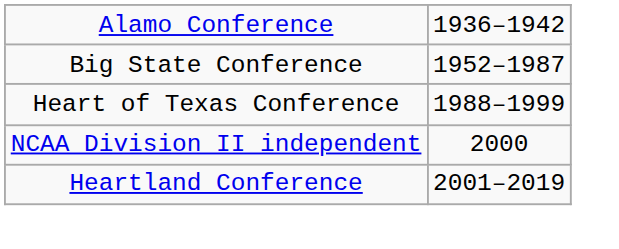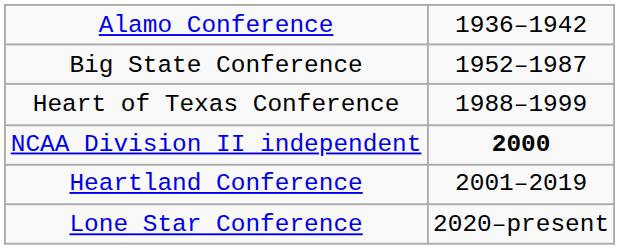 <table class="wikitable" style="text-align:center">
 <tr>
 <td><a href='#'>Alamo Conference</a></td>
 <td>1936–1942</td>
 </tr>
 <tr>
 <td>Big State Conference</td>
 <td>1952–1987</td>
 </tr>
 <tr>
 <td>Heart of Texas Conference</td>
 <td>1988–1999</td>
 </tr>
 <tr>
 <td><a href='#'>NCAA Division II independent</a></td>
-<td>2000</td>
+<td><strong>2000</strong></td>
 </tr>
 <tr>
 <td><a href='#'>Heartland Conference</a></td>
 <td>2001–2019</td>
 </tr>
+<tr>
+<td><a href='#'>Lone Star Conference</a></td>
+<td>2020–present</td>
+</tr>
 </table>
